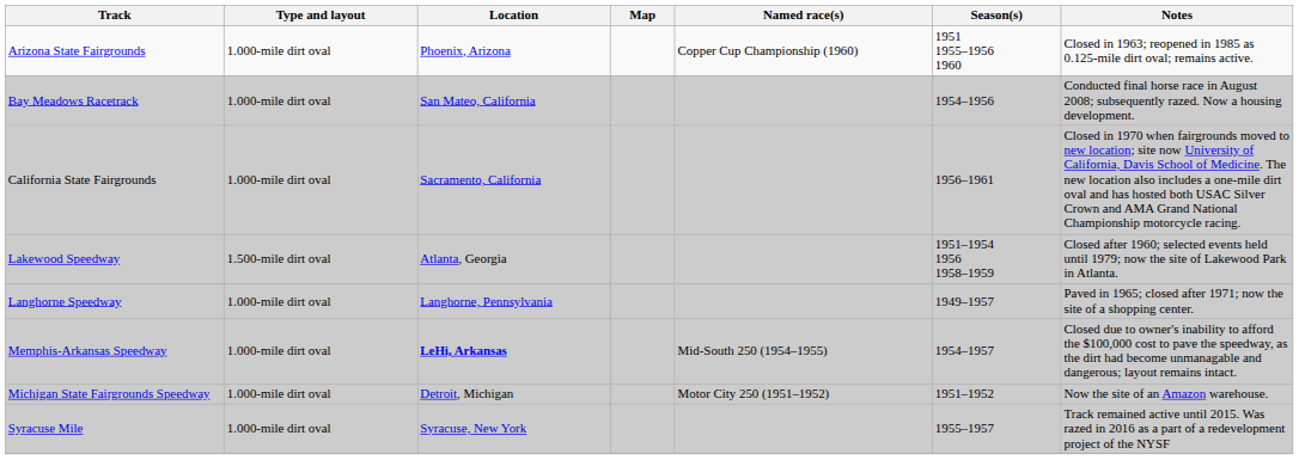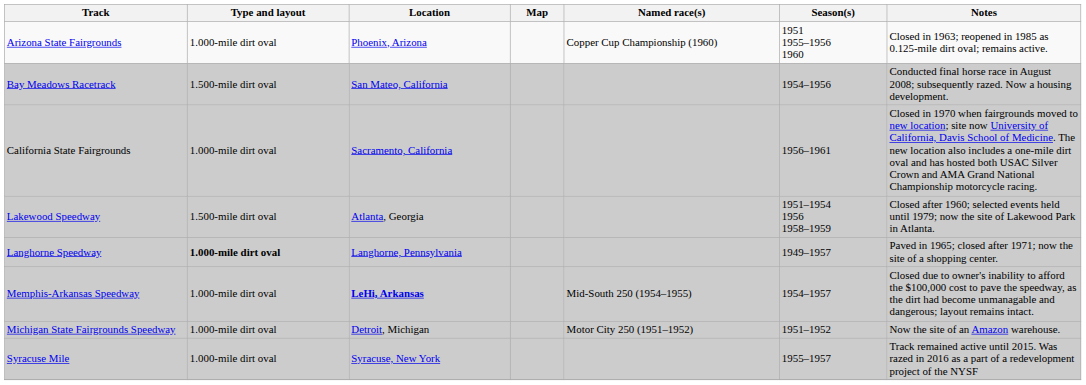 <table class="wikitable sortable" style="width:100%;">
 <tr>
 <th style="width:17%;">Track</th>
 <th style="width:15%;">Type and layout</th>
 <th style="width:15%;">Location</th>
 <th style="width:5%;">Map</th>
 <th style="width:20%;">Named race(s)</th>
 <th style="width:10%;">Season(s)</th>
 <th style="width:18%;">Notes</th>
 </tr>
 <tr>
 <td><a href='#'>Arizona State Fairgrounds</a></td>
 <td>1.000-mile dirt oval</td>
 <td><a href='#'>Phoenix, Arizona</a></td>
 <td></td>
 <td>Copper Cup Championship (1960)</td>
 <td>1951<br>1955–1956<br>1960</td>
 <td>Closed in 1963; reopened in 1985 as 0.125-mile dirt oval; remains active.</td>
 </tr>
 <tr style="background:#CCCCCC;">
 <td><a href='#'>Bay Meadows Racetrack</a></td>
-<td>1.000-mile dirt oval</td>
+<td>1.500-mile dirt oval</td>
 <td><a href='#'>San Mateo, California</a></td>
 <td></td>
 <td></td>
 <td>1954–1956</td>
 <td>Conducted final horse race in August 2008; subsequently razed. Now a housing development.</td>
 </tr>
 <tr style="background:#CCCCCC;">
 <td>California State Fairgrounds</td>
 <td>1.000-mile dirt oval</td>
 <td><a href='#'>Sacramento, California</a></td>
 <td></td>
 <td></td>
 <td>1956–1961</td>
 <td>Closed in 1970 when fairgrounds moved to <a href='#'>new location</a>; site now <a href='#'>University of California, Davis School of Medicine</a>. The new location also includes a one-mile dirt oval and has hosted both USAC Silver Crown and AMA Grand National Championship motorcycle racing.</td>
 </tr>
 <tr style="background:#CCCCCC;">
 <td><a href='#'>Lakewood Speedway</a></td>
 <td>1.500-mile dirt oval</td>
 <td><a href='#'>Atlanta</a>, Georgia</td>
 <td></td>
 <td></td>
 <td>1951–1954<br>1956<br>1958–1959</td>
 <td>Closed after 1960; selected events held until 1979; now the site of Lakewood Park in Atlanta.</td>
 </tr>
 <tr style="background:#CCCCCC;">
 <td><a href='#'>Langhorne Speedway</a></td>
-<td>1.000-mile dirt oval</td>
+<td><strong>1.000-mile dirt oval</strong></td>
 <td><a href='#'>Langhorne, Pennsylvania</a></td>
 <td></td>
 <td></td>
 <td>1949–1957</td>
 <td>Paved in 1965; closed after 1971; now the site of a shopping center.</td>
 </tr>
 <tr style="background:#CCCCCC;">
 <td><a href='#'>Memphis-Arkansas Speedway</a></td>
 <td>1.000-mile dirt oval</td>
 <td><strong><a href='#'>LeHi, Arkansas</a></strong></td>
 <td></td>
 <td>Mid-South 250 (1954–1955)</td>
 <td>1954–1957</td>
 <td>Closed due to owner's inability to afford the $100,000 cost to pave the speedway, as the dirt had become unmanagable and dangerous; layout remains intact.</td>
 </tr>
 <tr style="background:#CCCCCC;">
 <td><a href='#'>Michigan State Fairgrounds Speedway</a></td>
 <td>1.000-mile dirt oval</td>
 <td><a href='#'>Detroit</a>, Michigan</td>
 <td></td>
 <td>Motor City 250 (1951–1952)</td>
 <td>1951–1952</td>
 <td>Now the site of an <a href='#'>Amazon</a> warehouse.</td>
 </tr>
 <tr style="background:#CCCCCC;">
 <td><a href='#'>Syracuse Mile</a></td>
 <td>1.000-mile dirt oval</td>
 <td><a href='#'>Syracuse, New York</a></td>
 <td></td>
 <td></td>
 <td>1955–1957</td>
 <td>Track remained active until 2015. Was razed in 2016 as a part of a redevelopment project of the NYSF</td>
 </tr>
 <tr>
 </tr>
 </table>
